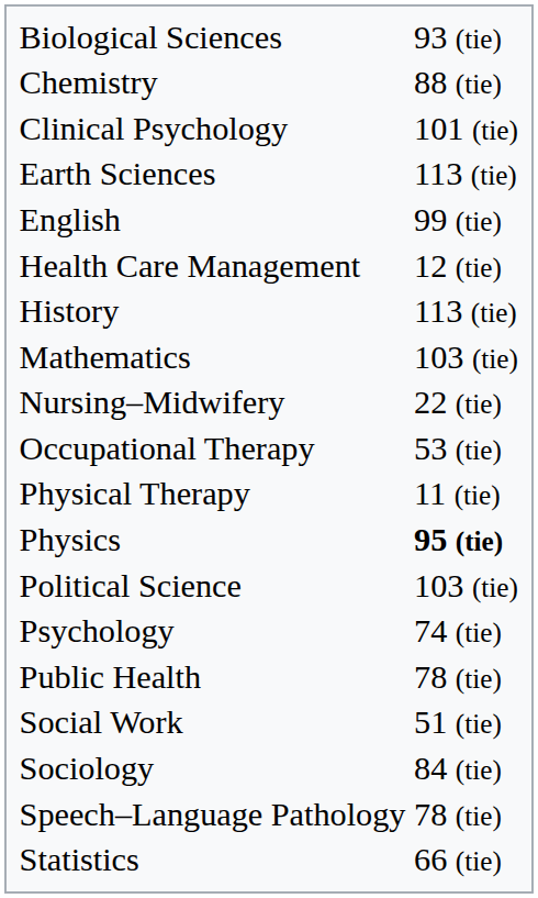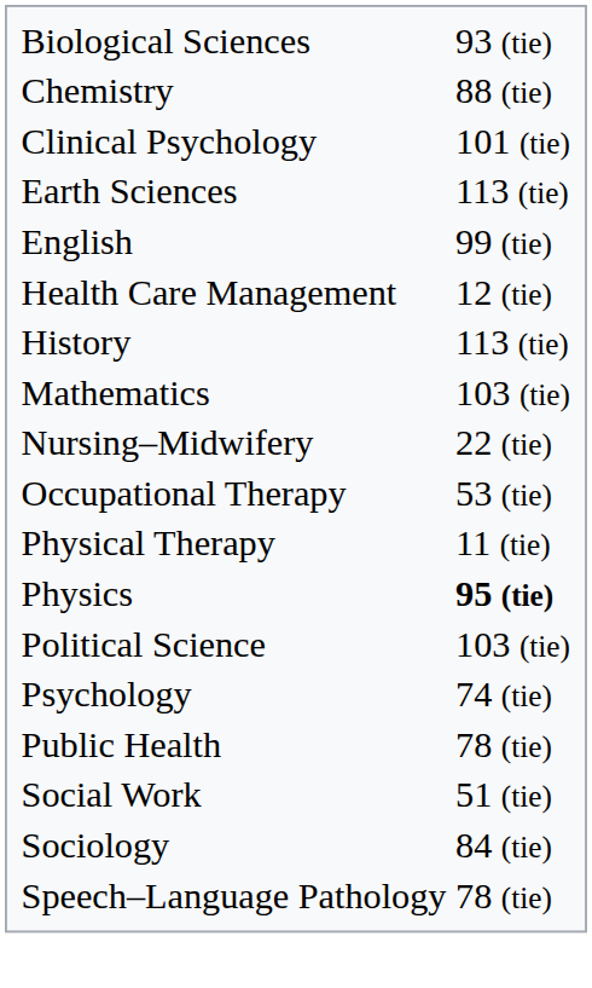 <table class="floatright" style="width: auto; background-color:#f8f9fa; border: 1px solid #a2a9b1; color:black; padding:0.2em;">
 <tr>
 <td>Biological Sciences</td>
 <td>93 <small>(tie)</small></td>
 </tr>
 <tr>
 <td>Chemistry</td>
 <td>88 <small>(tie)</small></td>
 </tr>
 <tr>
 <td>Clinical Psychology</td>
 <td>101 <small>(tie)</small></td>
 </tr>
 <tr>
 <td>Earth Sciences</td>
 <td>113 <small>(tie)</small></td>
 </tr>
 <tr>
 <td>English</td>
 <td>99 <small>(tie)</small></td>
 </tr>
 <tr>
 <td>Health Care Management</td>
 <td>12 <small>(tie)</small></td>
 </tr>
 <tr>
 <td>History</td>
 <td>113 <small>(tie)</small></td>
 </tr>
 <tr>
 <td>Mathematics</td>
 <td>103 <small>(tie)</small></td>
 </tr>
 <tr>
 <td>Nursing–Midwifery</td>
 <td>22 <small>(tie)</small></td>
 </tr>
 <tr>
 <td>Occupational Therapy</td>
 <td>53 <small>(tie)</small></td>
 </tr>
 <tr>
 <td>Physical Therapy</td>
 <td>11 <small>(tie)</small></td>
 </tr>
 <tr>
 <td>Physics</td>
 <td><strong>95 <small>(tie)</small></strong></td>
 </tr>
 <tr>
 <td>Political Science</td>
 <td>103 <small>(tie)</small></td>
 </tr>
 <tr>
 <td>Psychology</td>
 <td>74 <small>(tie)</small></td>
 </tr>
 <tr>
 <td>Public Health</td>
 <td>78 <small>(tie)</small></td>
 </tr>
 <tr>
 <td>Social Work</td>
 <td>51 <small>(tie)</small></td>
 </tr>
 <tr>
 <td>Sociology</td>
 <td>84 <small>(tie)</small></td>
 </tr>
 <tr>
 <td>Speech–Language Pathology</td>
 <td>78 <small>(tie)</small></td>
 </tr>
-<tr>
-<td>Statistics</td>
-<td>66 <small>(tie)</small></td>
-</tr>
 </table>
